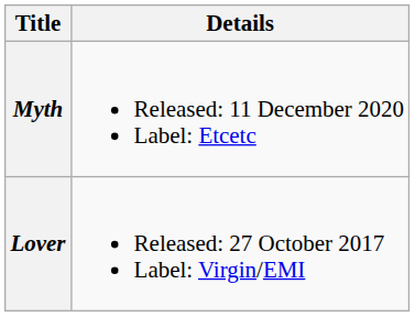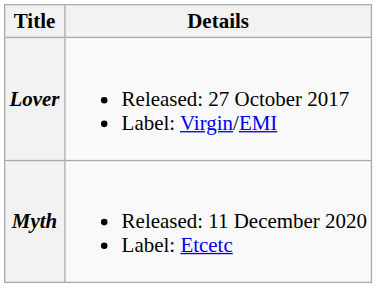 <table class="wikitable plainrowheaders">
 <tr>
 <th scope="col">Title</th>
 <th scope="col">Details</th>
 </tr>
 <tr>
+<th scope="row"><em>Lover</em></th>
+<td><br><ul><li>Released: 27 October 2017</li><li>Label: <a href='#'>Virgin</a>/<a href='#'>EMI</a></li></ul></td>
+</tr>
+<tr>
 <th scope="row"><em>Myth</em></th>
 <td><br><ul><li>Released: 11 December 2020</li><li>Label: <a href='#'>Etcetc</a></li></ul></td>
 </tr>
-<tr>
-<th scope="row"><em>Lover</em></th>
-<td><br><ul><li>Released: 27 October 2017</li><li>Label: <a href='#'>Virgin</a>/<a href='#'>EMI</a></li></ul></td>
-</tr>
 </table>
